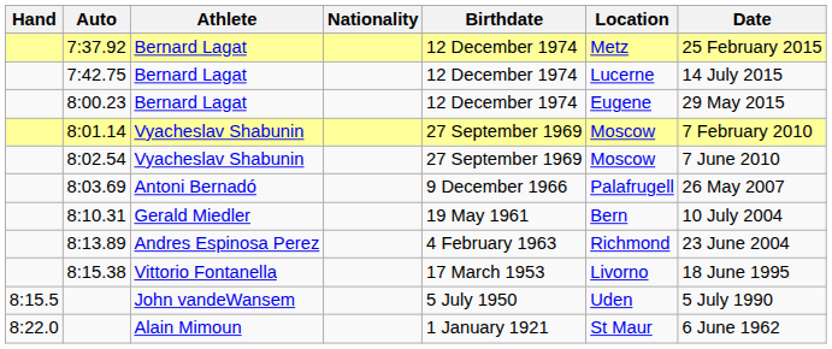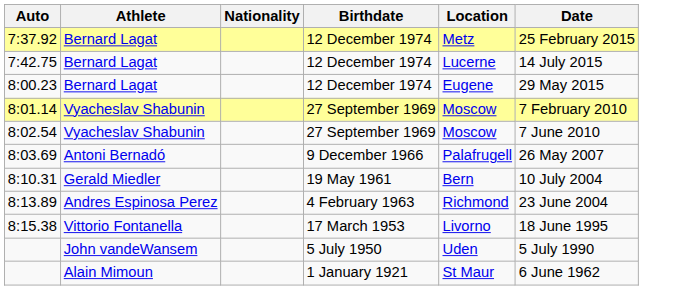 <table class="wikitable">
 <tr>
-<th>Hand</th>
 <th>Auto</th>
 <th>Athlete</th>
 <th>Nationality</th>
 <th>Birthdate</th>
 <th>Location</th>
 <th>Date</th>
 </tr>
 <tr style="background:#ff9;">
-<td></td>
 <td>7:37.92 </td>
 <td><a href='#'>Bernard Lagat</a></td>
 <td></td>
 <td>12 December 1974</td>
 <td><a href='#'>Metz</a></td>
 <td>25 February 2015</td>
 </tr>
 <tr>
-<td></td>
 <td>7:42.75</td>
 <td><a href='#'>Bernard Lagat</a></td>
 <td></td>
 <td>12 December 1974</td>
 <td><a href='#'>Lucerne</a></td>
 <td>14 July 2015</td>
 </tr>
 <tr>
-<td></td>
 <td>8:00.23</td>
 <td><a href='#'>Bernard Lagat</a></td>
 <td></td>
 <td>12 December 1974</td>
 <td><a href='#'>Eugene</a></td>
 <td>29 May 2015</td>
 </tr>
 <tr style="background:#ff9;">
-<td></td>
 <td>8:01.14 </td>
 <td><a href='#'>Vyacheslav Shabunin</a></td>
 <td></td>
 <td>27 September 1969</td>
 <td><a href='#'>Moscow</a></td>
 <td>7 February 2010</td>
 </tr>
 <tr>
-<td></td>
 <td>8:02.54</td>
 <td><a href='#'>Vyacheslav Shabunin</a></td>
 <td></td>
 <td>27 September 1969</td>
 <td><a href='#'>Moscow</a></td>
 <td>7 June 2010</td>
 </tr>
 <tr>
-<td></td>
 <td>8:03.69</td>
 <td><a href='#'>Antoni Bernadó</a></td>
 <td></td>
 <td>9 December 1966</td>
 <td><a href='#'>Palafrugell</a></td>
 <td>26 May 2007</td>
 </tr>
 <tr>
-<td></td>
 <td>8:10.31</td>
 <td><a href='#'>Gerald Miedler</a></td>
 <td></td>
 <td>19 May 1961</td>
 <td><a href='#'>Bern</a></td>
 <td>10 July 2004</td>
 </tr>
 <tr>
-<td></td>
 <td>8:13.89</td>
 <td><a href='#'>Andres Espinosa Perez</a></td>
 <td></td>
 <td>4 February 1963</td>
 <td><a href='#'>Richmond</a></td>
 <td>23 June 2004</td>
 </tr>
 <tr>
-<td></td>
 <td>8:15.38</td>
 <td><a href='#'>Vittorio Fontanella</a></td>
 <td></td>
 <td>17 March 1953</td>
 <td><a href='#'>Livorno</a></td>
 <td>18 June 1995</td>
 </tr>
 <tr>
-<td>8:15.5</td>
 <td></td>
 <td><a href='#'>John vandeWansem</a></td>
 <td></td>
 <td>5 July 1950</td>
 <td><a href='#'>Uden</a></td>
 <td>5 July 1990</td>
 </tr>
 <tr>
-<td>8:22.0</td>
 <td></td>
 <td><a href='#'>Alain Mimoun</a></td>
 <td></td>
 <td>1 January 1921</td>
 <td><a href='#'>St Maur</a></td>
 <td>6 June 1962</td>
 </tr>
 </table>
